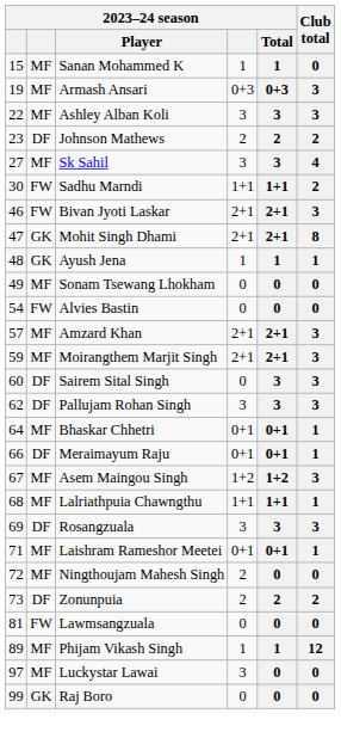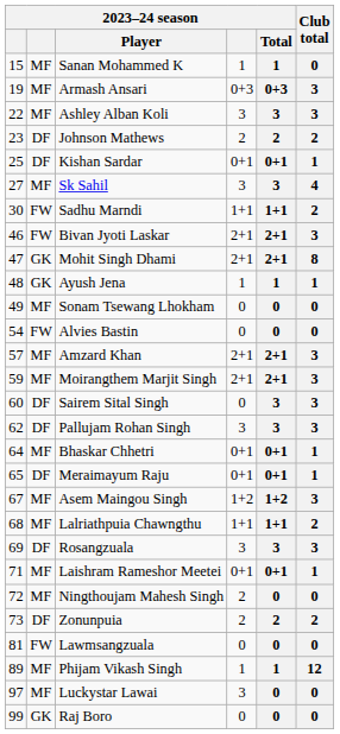 <table class="wikitable sortable" style="text-align:center; font-size:95%;">
 <tr>
 <th colspan="5">2023–24 season</th>
 <th rowspan="2">Club<br>total</th>
 </tr>
 <tr>
 <th></th>
 <th></th>
 <th>Player</th>
 <th></th>
 <th>Total</th>
 </tr>
 <tr>
 <td>15</td>
 <td>MF</td>
 <td style="text-align:left;"> Sanan Mohammed K</td>
 <td>1</td>
 <th>1</th>
 <th>0</th>
 </tr>
 <tr>
 <td>19</td>
 <td>MF</td>
 <td style="text-align:left;"> Armash Ansari</td>
 <td>0+3</td>
 <th>0+3</th>
 <th>3</th>
 </tr>
 <tr>
 <td>22</td>
 <td>MF</td>
 <td style="text-align:left;"> Ashley Alban Koli</td>
 <td>3</td>
 <th>3</th>
 <th>3</th>
 </tr>
 <tr>
 <td>23</td>
 <td>DF</td>
 <td style="text-align:left;"> Johnson Mathews</td>
 <td>2</td>
 <th>2</th>
 <th>2</th>
+</tr>
+<tr>
+<td>25</td>
+<td>DF</td>
+<td style="text-align:left;"> Kishan Sardar</td>
+<td>0+1</td>
+<th>0+1</th>
+<th>1</th>
 </tr>
 <tr>
 <td>27</td>
 <td>MF</td>
 <td style="text-align:left;"> <a href='#'>Sk Sahil</a></td>
 <td>3</td>
 <th>3</th>
 <th>4</th>
 </tr>
 <tr>
 <td>30</td>
 <td>FW</td>
 <td style="text-align:left;"> Sadhu Marndi</td>
 <td>1+1</td>
 <th>1+1</th>
 <th>2</th>
 </tr>
 <tr>
 <td>46</td>
 <td>FW</td>
 <td style="text-align:left;"> Bivan Jyoti Laskar</td>
 <td>2+1</td>
 <th>2+1</th>
 <th>3</th>
 </tr>
 <tr>
 <td>47</td>
 <td>GK</td>
 <td style="text-align:left;"> Mohit Singh Dhami</td>
 <td>2+1</td>
 <th>2+1</th>
 <th>8</th>
 </tr>
 <tr>
 <td>48</td>
 <td>GK</td>
 <td style="text-align:left;"> Ayush Jena</td>
 <td>1</td>
 <th>1</th>
 <th>1</th>
 </tr>
 <tr>
 <td>49</td>
 <td>MF</td>
 <td style="text-align:left;"> Sonam Tsewang Lhokham</td>
 <td>0</td>
 <th>0</th>
 <th>0</th>
 </tr>
 <tr>
 <td>54</td>
 <td>FW</td>
 <td style="text-align:left;"> Alvies Bastin</td>
 <td>0</td>
 <th>0</th>
 <th>0</th>
 </tr>
 <tr>
 <td>57</td>
 <td>MF</td>
 <td style="text-align:left;"> Amzard Khan</td>
 <td>2+1</td>
 <th>2+1</th>
 <th>3</th>
 </tr>
 <tr>
 <td>59</td>
 <td>MF</td>
 <td style="text-align:left;"> Moirangthem Marjit Singh</td>
 <td>2+1</td>
 <th>2+1</th>
 <th>3</th>
 </tr>
 <tr>
 <td>60</td>
 <td>DF</td>
 <td style="text-align:left;"> Sairem Sital Singh</td>
 <td>0</td>
 <th>3</th>
 <th>3</th>
 </tr>
 <tr>
 <td>62</td>
 <td>DF</td>
 <td style="text-align:left;"> Pallujam Rohan Singh</td>
 <td>3</td>
 <th>3</th>
 <th>3</th>
 </tr>
 <tr>
 <td>64</td>
 <td>MF</td>
 <td style="text-align:left;"> Bhaskar Chhetri</td>
 <td>0+1</td>
 <th>0+1</th>
 <th>1</th>
 </tr>
 <tr>
-<td>66</td>
+<td>65</td>
 <td>DF</td>
 <td style="text-align:left;"> Meraimayum Raju</td>
 <td>0+1</td>
 <th>0+1</th>
 <th>1</th>
 </tr>
 <tr>
 <td>67</td>
 <td>MF</td>
 <td style="text-align:left;"> Asem Maingou Singh</td>
 <td>1+2</td>
 <th>1+2</th>
 <th>3</th>
 </tr>
 <tr>
 <td>68</td>
 <td>MF</td>
 <td style="text-align:left;"> Lalriathpuia Chawngthu</td>
 <td>1+1</td>
 <th>1+1</th>
-<th>1</th>
+<th>2</th>
 </tr>
 <tr>
 <td>69</td>
 <td>DF</td>
 <td style="text-align:left;"> Rosangzuala</td>
 <td>3</td>
 <th>3</th>
 <th>3</th>
 </tr>
 <tr>
 <td>71</td>
 <td>MF</td>
 <td style="text-align:left;"> Laishram Rameshor Meetei</td>
 <td>0+1</td>
 <th>0+1</th>
 <th>1</th>
 </tr>
 <tr>
 <td>72</td>
 <td>MF</td>
 <td style="text-align:left;"> Ningthoujam Mahesh Singh</td>
 <td>2</td>
 <th>0</th>
 <th>0</th>
 </tr>
 <tr>
 <td>73</td>
 <td>DF</td>
 <td style="text-align:left;"> Zonunpuia</td>
 <td>2</td>
 <th>2</th>
 <th>2</th>
 </tr>
 <tr>
 <td>81</td>
 <td>FW</td>
 <td style="text-align:left;"> Lawmsangzuala</td>
 <td>0</td>
 <th>0</th>
 <th>0</th>
 </tr>
 <tr>
 <td>89</td>
 <td>MF</td>
 <td style="text-align:left;"> Phijam Vikash Singh</td>
 <td>1</td>
 <th>1</th>
 <th>12</th>
 </tr>
 <tr>
 <td>97</td>
 <td>MF</td>
 <td style="text-align:left;"> Luckystar Lawai</td>
 <td>3</td>
 <th>0</th>
 <th>0</th>
 </tr>
 <tr>
 <td>99</td>
 <td>GK</td>
 <td style="text-align:left;"> Raj Boro</td>
 <td>0</td>
 <th>0</th>
 <th>0</th>
 </tr>
 </table>
